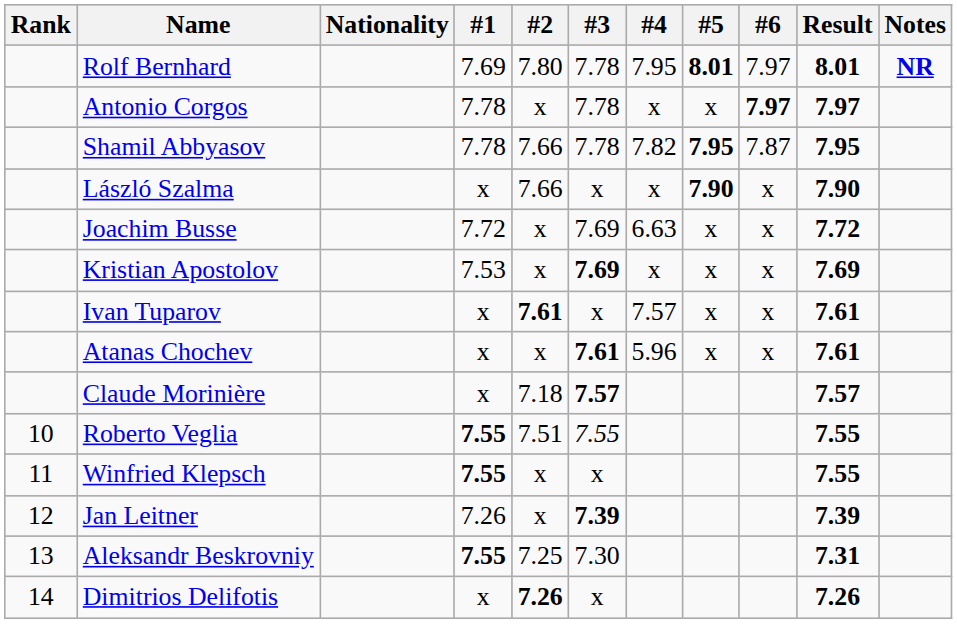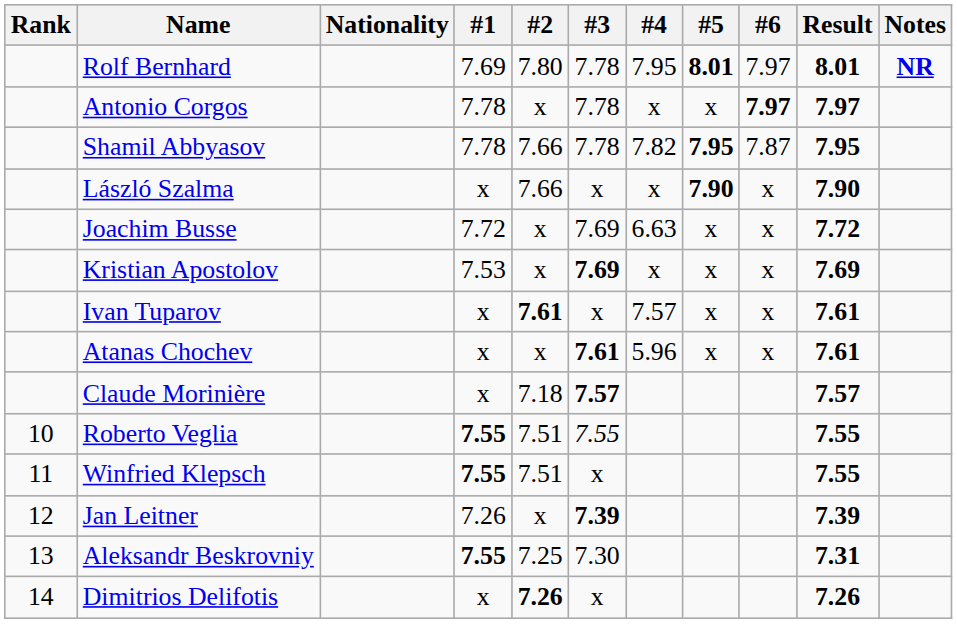 <table class="wikitable sortable" style="text-align:center">
 <tr>
 <th>Rank</th>
 <th>Name</th>
 <th>Nationality</th>
 <th>#1</th>
 <th>#2</th>
 <th>#3</th>
 <th>#4</th>
 <th>#5</th>
 <th>#6</th>
 <th>Result</th>
 <th>Notes</th>
 </tr>
 <tr>
 <td></td>
 <td align="left"><a href='#'>Rolf Bernhard</a></td>
 <td align=left></td>
 <td>7.69</td>
 <td>7.80</td>
 <td>7.78</td>
 <td>7.95</td>
 <td><strong>8.01</strong></td>
 <td>7.97</td>
 <td><strong>8.01</strong></td>
 <td><strong><a href='#'>NR</a></strong></td>
 </tr>
 <tr>
 <td></td>
 <td align="left"><a href='#'>Antonio Corgos</a></td>
 <td align=left></td>
 <td>7.78</td>
 <td>x</td>
 <td>7.78</td>
 <td>x</td>
 <td>x</td>
 <td><strong>7.97</strong></td>
 <td><strong>7.97</strong></td>
 <td></td>
 </tr>
 <tr>
 <td></td>
 <td align="left"><a href='#'>Shamil Abbyasov</a></td>
 <td align=left></td>
 <td>7.78</td>
 <td>7.66</td>
 <td>7.78</td>
 <td>7.82</td>
 <td><strong>7.95</strong></td>
 <td>7.87</td>
 <td><strong>7.95</strong></td>
 <td></td>
 </tr>
 <tr>
 <td></td>
 <td align="left"><a href='#'>László Szalma</a></td>
 <td align=left></td>
 <td>x</td>
 <td>7.66</td>
 <td>x</td>
 <td>x</td>
 <td><strong>7.90</strong></td>
 <td>x</td>
 <td><strong>7.90</strong></td>
 <td></td>
 </tr>
 <tr>
 <td></td>
 <td align="left"><a href='#'>Joachim Busse</a></td>
 <td align=left></td>
 <td>7.72</td>
 <td>x</td>
 <td>7.69</td>
 <td>6.63</td>
 <td>x</td>
 <td>x</td>
 <td><strong>7.72</strong></td>
 <td></td>
 </tr>
 <tr>
 <td></td>
 <td align="left"><a href='#'>Kristian Apostolov</a></td>
 <td align=left></td>
 <td>7.53</td>
 <td>x</td>
 <td><strong>7.69</strong></td>
 <td>x</td>
 <td>x</td>
 <td>x</td>
 <td><strong>7.69</strong></td>
 <td></td>
 </tr>
 <tr>
 <td></td>
 <td align="left"><a href='#'>Ivan Tuparov</a></td>
 <td align=left></td>
 <td>x</td>
 <td><strong>7.61</strong></td>
 <td>x</td>
 <td>7.57</td>
 <td>x</td>
 <td>x</td>
 <td><strong>7.61</strong></td>
 <td></td>
 </tr>
 <tr>
 <td></td>
 <td align="left"><a href='#'>Atanas Chochev</a></td>
 <td align=left></td>
 <td>x</td>
 <td>x</td>
 <td><strong>7.61</strong></td>
 <td>5.96</td>
 <td>x</td>
 <td>x</td>
 <td><strong>7.61</strong></td>
 <td></td>
 </tr>
 <tr>
 <td></td>
 <td align="left"><a href='#'>Claude Morinière</a></td>
 <td align=left></td>
 <td>x</td>
 <td>7.18</td>
 <td><strong>7.57</strong></td>
 <td></td>
 <td></td>
 <td></td>
 <td><strong>7.57</strong></td>
 <td></td>
 </tr>
 <tr>
 <td>10</td>
 <td align="left"><a href='#'>Roberto Veglia</a></td>
 <td align=left></td>
 <td><strong>7.55</strong></td>
 <td>7.51</td>
 <td><em>7.55</em></td>
 <td></td>
 <td></td>
 <td></td>
 <td><strong>7.55</strong></td>
 <td></td>
 </tr>
 <tr>
 <td>11</td>
 <td align="left"><a href='#'>Winfried Klepsch</a></td>
 <td align=left></td>
 <td><strong>7.55</strong></td>
-<td>x</td>
+<td>7.51</td>
 <td>x</td>
 <td></td>
 <td></td>
 <td></td>
 <td><strong>7.55</strong></td>
 <td></td>
 </tr>
 <tr>
 <td>12</td>
 <td align="left"><a href='#'>Jan Leitner</a></td>
 <td align=left></td>
 <td>7.26</td>
 <td>x</td>
 <td><strong>7.39</strong></td>
 <td></td>
 <td></td>
 <td></td>
 <td><strong>7.39</strong></td>
 <td></td>
 </tr>
 <tr>
 <td>13</td>
 <td align="left"><a href='#'>Aleksandr Beskrovniy</a></td>
 <td align=left></td>
 <td><strong>7.55</strong></td>
 <td>7.25</td>
 <td>7.30</td>
 <td></td>
 <td></td>
 <td></td>
 <td><strong>7.31</strong></td>
 <td></td>
 </tr>
 <tr>
 <td>14</td>
 <td align="left"><a href='#'>Dimitrios Delifotis</a></td>
 <td align=left></td>
 <td>x</td>
 <td><strong>7.26</strong></td>
 <td>x</td>
 <td></td>
 <td></td>
 <td></td>
 <td><strong>7.26</strong></td>
 <td></td>
 </tr>
 </table>
